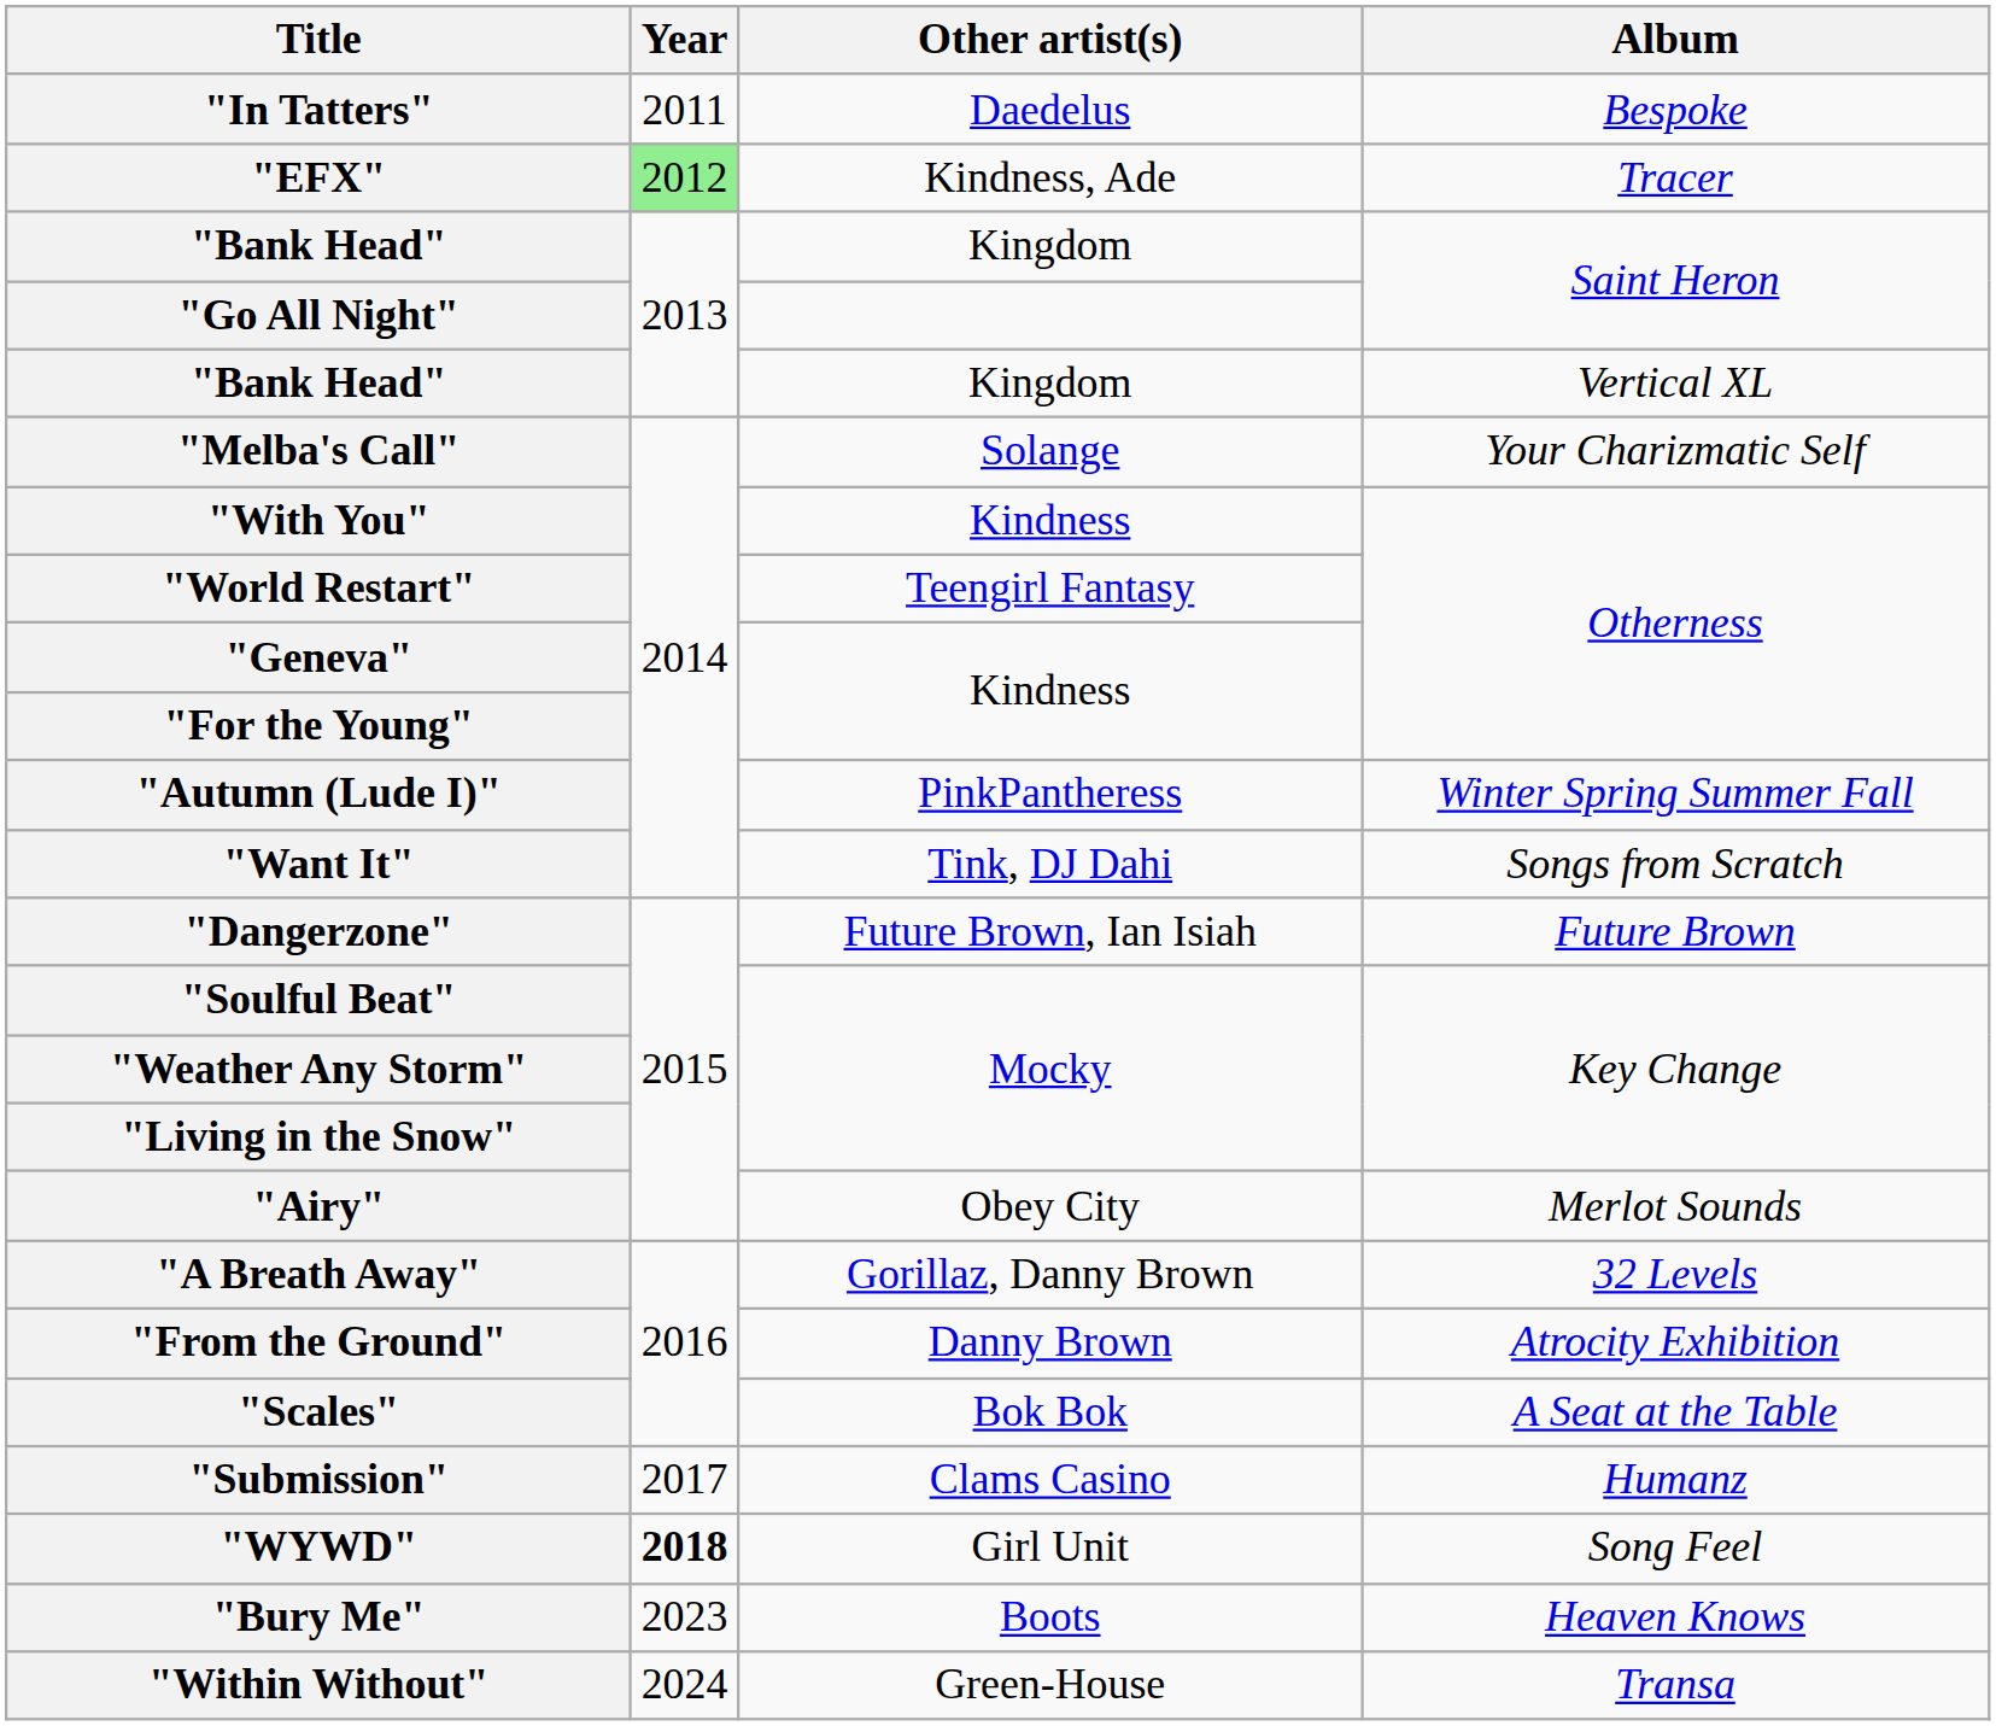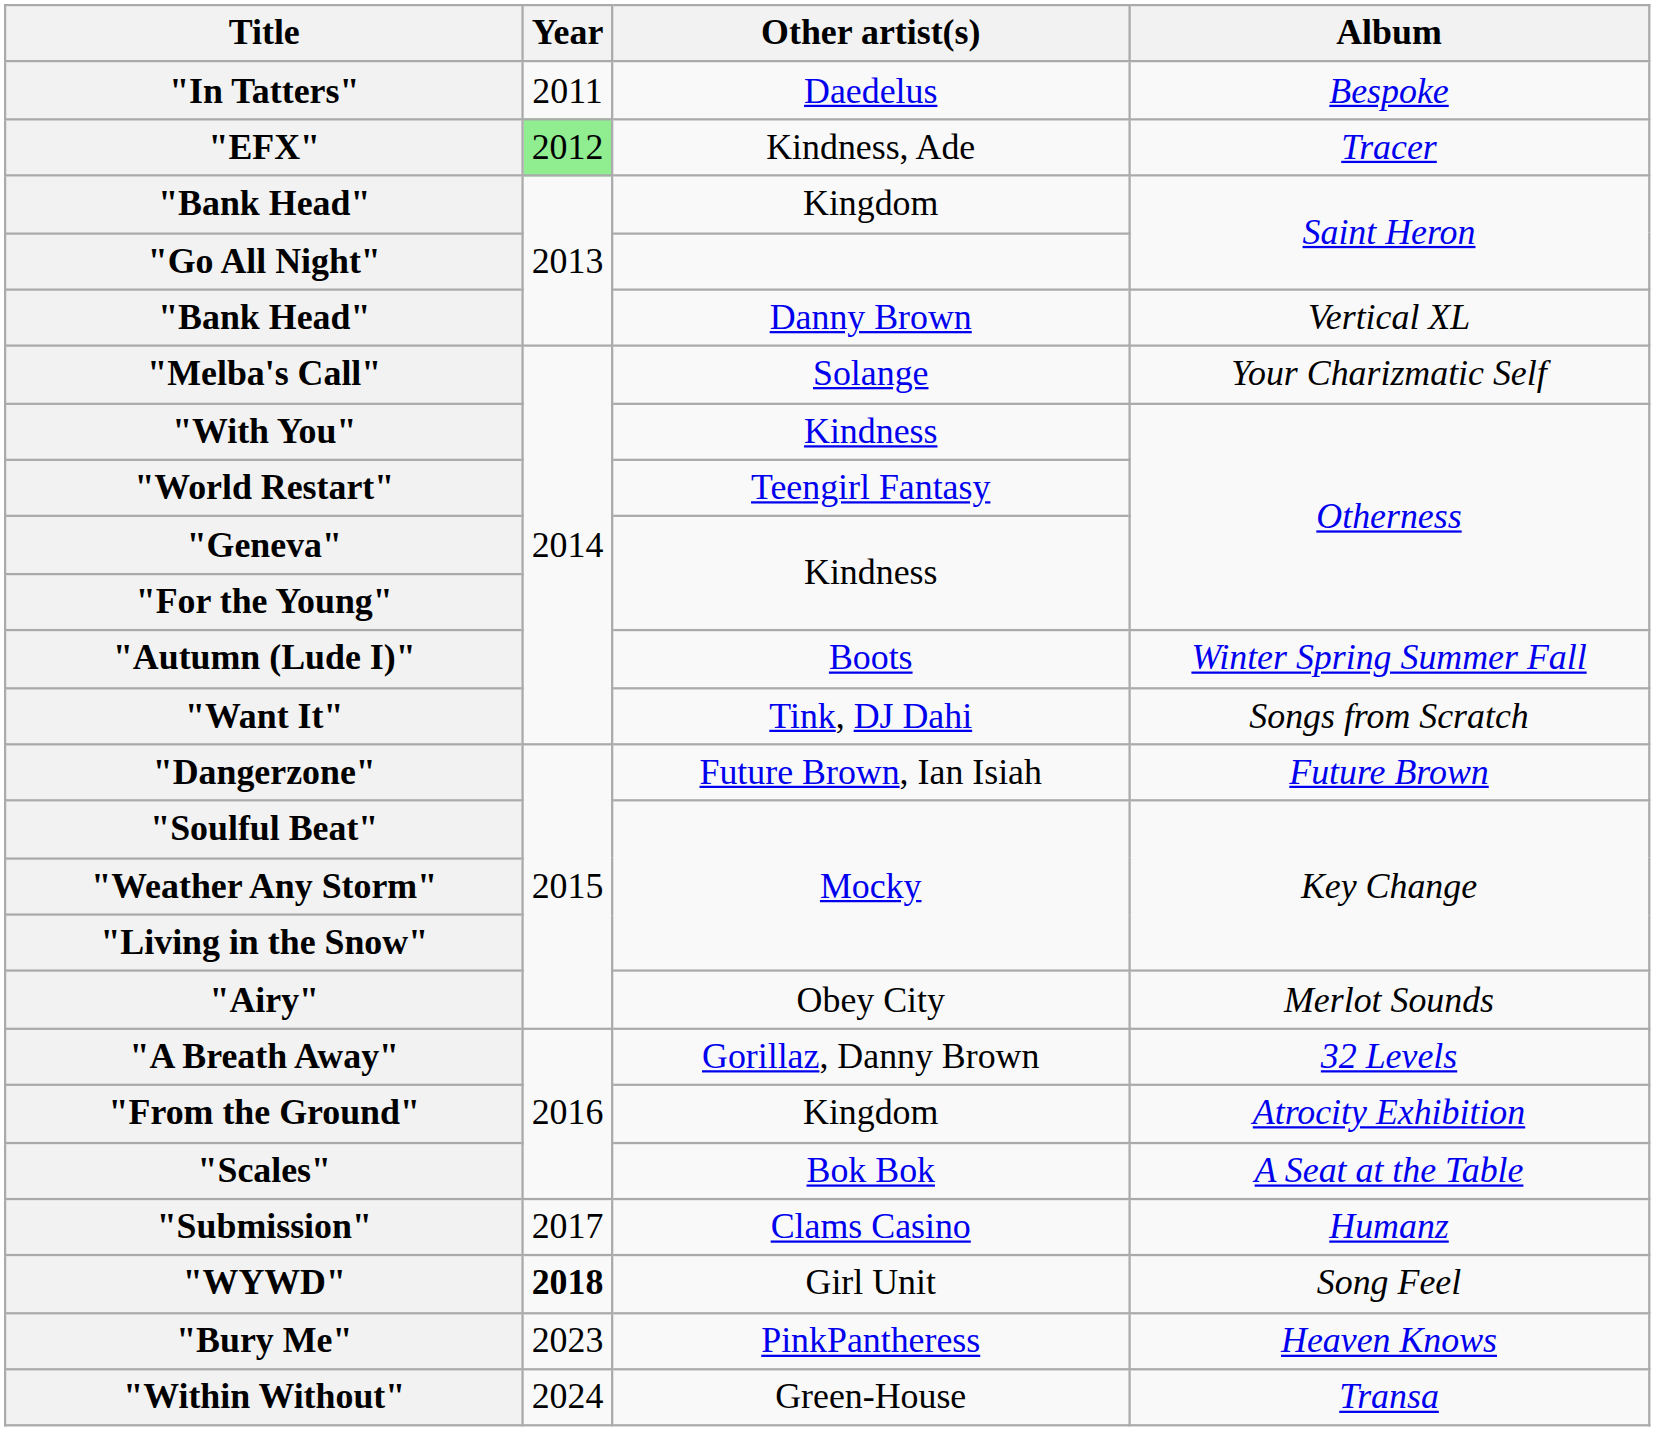 <table class="wikitable plainrowheaders" style="text-align:center">
 <tr>
 <th scope="col" style="width:14em;">Title</th>
 <th scope="col">Year</th>
 <th scope="col" style="width:14em;">Other artist(s)</th>
 <th scope="col" style="width:14em;">Album</th>
 </tr>
 <tr>
 <th scope="row">"In Tatters"</th>
 <td>2011</td>
 <td><a href='#'>Daedelus</a></td>
 <td><em><a href='#'>Bespoke</a></em></td>
 </tr>
 <tr>
 <th scope="row">"EFX"</th>
 <td style="background: lightgreen;">2012</td>
 <td>Kindness, Ade</td>
 <td><em><a href='#'>Tracer</a></em></td>
 </tr>
 <tr>
 <th scope="row">"Bank Head"</th>
 <td rowspan="3">2013</td>
 <td>Kingdom</td>
 <td rowspan="2"><em><a href='#'>Saint Heron</a></em></td>
 </tr>
 <tr>
 <th scope="row">"Go All Night"</th>
 <td></td>
 </tr>
 <tr>
 <th scope="row">"Bank Head"</th>
-<td>Kingdom</td>
+<td><a href='#'>Danny Brown</a></td>
 <td><em>Vertical XL</em></td>
 </tr>
 <tr>
 <th scope="row">"Melba's Call"</th>
 <td rowspan="7">2014</td>
 <td><a href='#'>Solange</a></td>
 <td><em>Your Charizmatic Self</em></td>
 </tr>
 <tr>
 <th scope="row">"With You"</th>
 <td><a href='#'>Kindness</a></td>
 <td rowspan="4"><em><a href='#'>Otherness</a></em></td>
 </tr>
 <tr>
 <th scope="row">"World Restart"</th>
 <td><a href='#'>Teengirl Fantasy</a></td>
 </tr>
 <tr>
 <th scope="row">"Geneva"</th>
 <td rowspan="2">Kindness</td>
 </tr>
 <tr>
 <th scope="row">"For the Young"</th>
 </tr>
 <tr>
 <th scope="row">"Autumn (Lude I)"</th>
-<td><a href='#'>PinkPantheress</a></td>
+<td><a href='#'>Boots</a></td>
 <td><em><a href='#'>Winter Spring Summer Fall</a></em></td>
 </tr>
 <tr>
 <th scope="row">"Want It"</th>
 <td><a href='#'>Tink</a>, <a href='#'>DJ Dahi</a></td>
 <td><em>Songs from Scratch</em></td>
 </tr>
 <tr>
 <th scope="row">"Dangerzone"</th>
 <td rowspan="5">2015</td>
 <td><a href='#'>Future Brown</a>, Ian Isiah</td>
 <td><em><a href='#'>Future Brown</a></em></td>
 </tr>
 <tr>
 <th scope="row">"Soulful Beat"</th>
 <td rowspan="3"><a href='#'>Mocky</a></td>
 <td rowspan="3"><em>Key Change</em></td>
 </tr>
 <tr>
 <th scope="row">"Weather Any Storm"</th>
 </tr>
 <tr>
 <th scope="row">"Living in the Snow"</th>
 </tr>
 <tr>
 <th scope="row">"Airy"</th>
 <td>Obey City</td>
 <td><em>Merlot Sounds</em></td>
 </tr>
 <tr>
 <th scope="row">"A Breath Away"</th>
 <td rowspan="3">2016</td>
 <td><a href='#'>Gorillaz</a>, Danny Brown</td>
 <td><em><a href='#'>32 Levels</a></em></td>
 </tr>
 <tr>
 <th scope="row">"From the Ground"</th>
-<td><a href='#'>Danny Brown</a></td>
+<td>Kingdom</td>
 <td><em><a href='#'>Atrocity Exhibition</a></em></td>
 </tr>
 <tr>
 <th scope="row">"Scales"</th>
 <td><a href='#'>Bok Bok</a></td>
 <td><em><a href='#'>A Seat at the Table</a></em></td>
 </tr>
 <tr>
 <th scope="row">"Submission"</th>
 <td>2017</td>
 <td><a href='#'>Clams Casino</a></td>
 <td><em><a href='#'>Humanz</a></em></td>
 </tr>
 <tr>
 <th scope="row">"WYWD" </th>
 <td><strong>2018</strong></td>
 <td>Girl Unit</td>
 <td><em>Song Feel</em></td>
 </tr>
 <tr>
 <th scope="row">"Bury Me"</th>
 <td>2023</td>
-<td><a href='#'>Boots</a></td>
+<td><a href='#'>PinkPantheress</a></td>
 <td><em><a href='#'>Heaven Knows</a></em></td>
 </tr>
 <tr>
 <th scope="row">"Within Without"</th>
 <td>2024</td>
 <td>Green-House</td>
 <td><em><a href='#'>Transa</a></em></td>
 </tr>
 </table>
